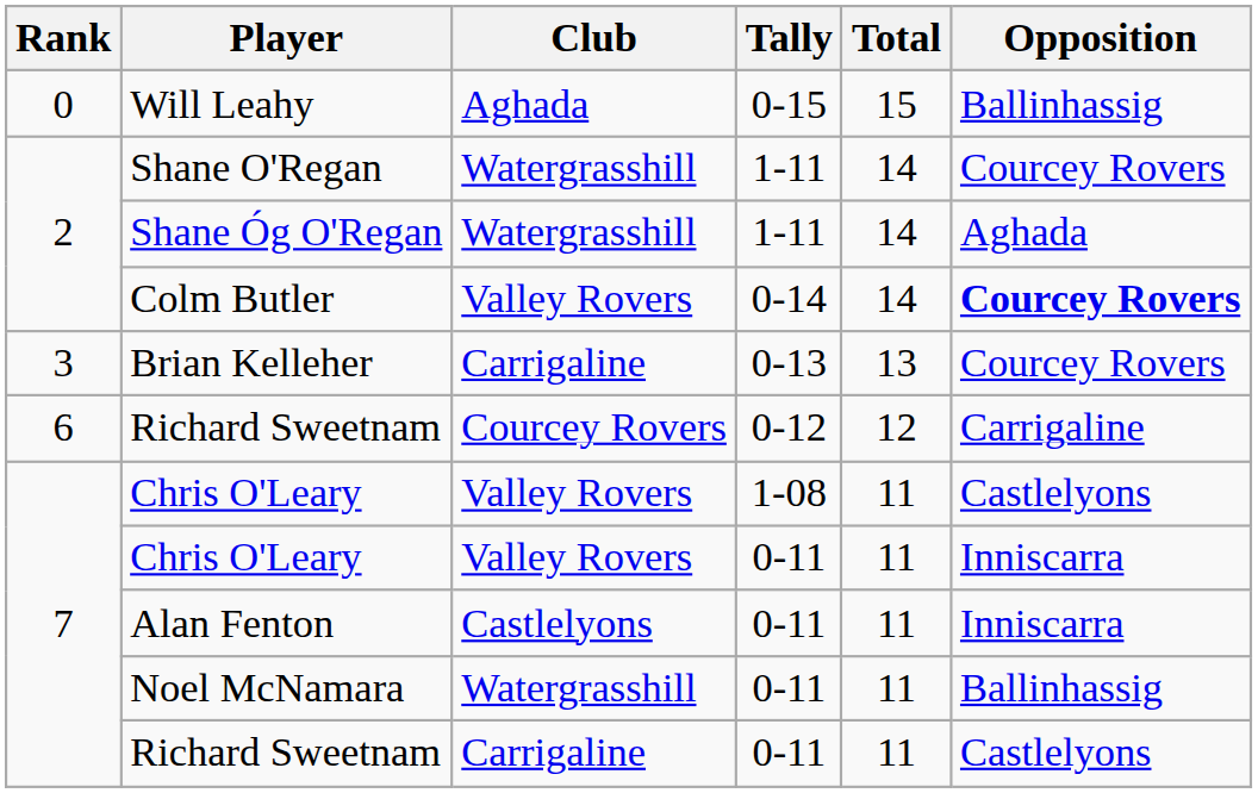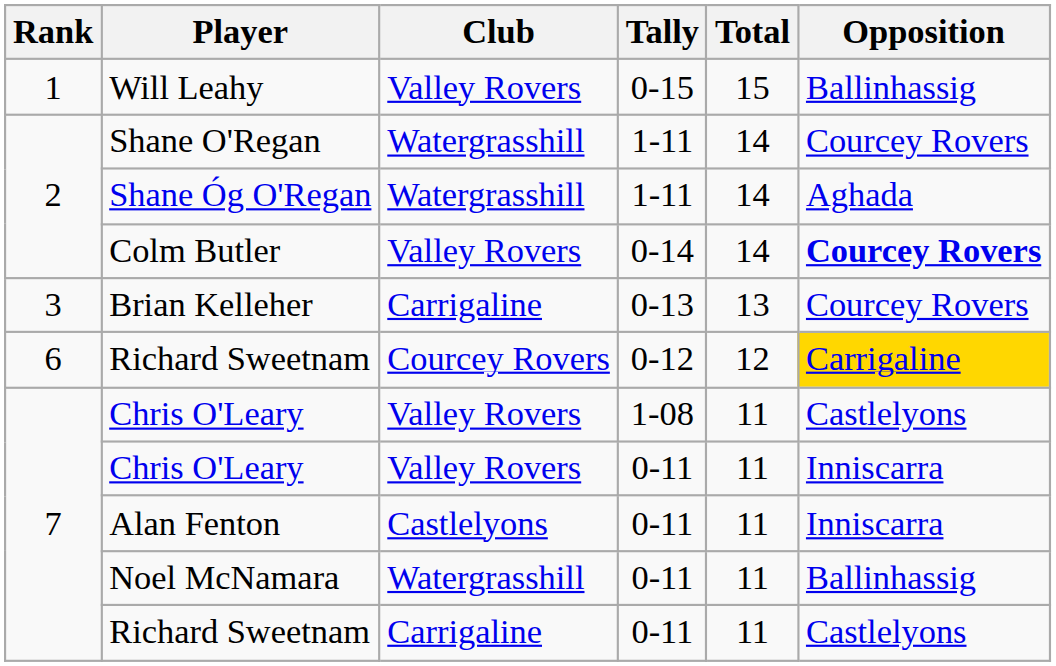 <table class="wikitable">
 <tr>
 <th>Rank</th>
 <th>Player</th>
 <th>Club</th>
 <th>Tally</th>
 <th>Total</th>
 <th>Opposition</th>
 </tr>
 <tr>
-<td rowspan="1" style="text-align:center;">0</td>
+<td rowspan="1" style="text-align:center;">1</td>
 <td>Will Leahy</td>
-<td><a href='#'>Aghada</a></td>
+<td><a href='#'>Valley Rovers</a></td>
 <td align=center>0-15</td>
 <td align=center>15</td>
 <td><a href='#'>Ballinhassig</a></td>
 </tr>
 <tr>
 <td rowspan="3" style="text-align:center;">2</td>
 <td>Shane O'Regan</td>
 <td><a href='#'>Watergrasshill</a></td>
 <td align=center>1-11</td>
 <td align=center>14</td>
 <td><a href='#'>Courcey Rovers</a></td>
 </tr>
 <tr>
 <td><a href='#'>Shane Óg O'Regan</a></td>
 <td><a href='#'>Watergrasshill</a></td>
 <td align=center>1-11</td>
 <td align=center>14</td>
 <td><a href='#'>Aghada</a></td>
 </tr>
 <tr>
 <td>Colm Butler</td>
 <td><a href='#'>Valley Rovers</a></td>
 <td align=center>0-14</td>
 <td align=center>14</td>
 <td><strong><a href='#'>Courcey Rovers</a></strong></td>
 </tr>
 <tr>
 <td rowspan="1" style="text-align:center;">3</td>
 <td>Brian Kelleher</td>
 <td><a href='#'>Carrigaline</a></td>
 <td align=center>0-13</td>
 <td align=center>13</td>
 <td><a href='#'>Courcey Rovers</a></td>
 </tr>
 <tr>
 <td rowspan="1" style="text-align:center;">6</td>
 <td>Richard Sweetnam</td>
 <td><a href='#'>Courcey Rovers</a></td>
 <td align=center>0-12</td>
 <td align=center>12</td>
-<td><a href='#'>Carrigaline</a></td>
+<td style="background: gold;"><a href='#'>Carrigaline</a></td>
 </tr>
 <tr>
 <td rowspan="5" style="text-align:center;">7</td>
 <td><a href='#'>Chris O'Leary</a></td>
 <td><a href='#'>Valley Rovers</a></td>
 <td align=center>1-08</td>
 <td align=center>11</td>
 <td><a href='#'>Castlelyons</a></td>
 </tr>
 <tr>
 <td><a href='#'>Chris O'Leary</a></td>
 <td><a href='#'>Valley Rovers</a></td>
 <td align=center>0-11</td>
 <td align=center>11</td>
 <td><a href='#'>Inniscarra</a></td>
 </tr>
 <tr>
 <td>Alan Fenton</td>
 <td><a href='#'>Castlelyons</a></td>
 <td align=center>0-11</td>
 <td align=center>11</td>
 <td><a href='#'>Inniscarra</a></td>
 </tr>
 <tr>
 <td>Noel McNamara</td>
 <td><a href='#'>Watergrasshill</a></td>
 <td align=center>0-11</td>
 <td align=center>11</td>
 <td><a href='#'>Ballinhassig</a></td>
 </tr>
 <tr>
 <td>Richard Sweetnam</td>
 <td><a href='#'>Carrigaline</a></td>
 <td align=center>0-11</td>
 <td align=center>11</td>
 <td><a href='#'>Castlelyons</a></td>
 </tr>
 </table>
